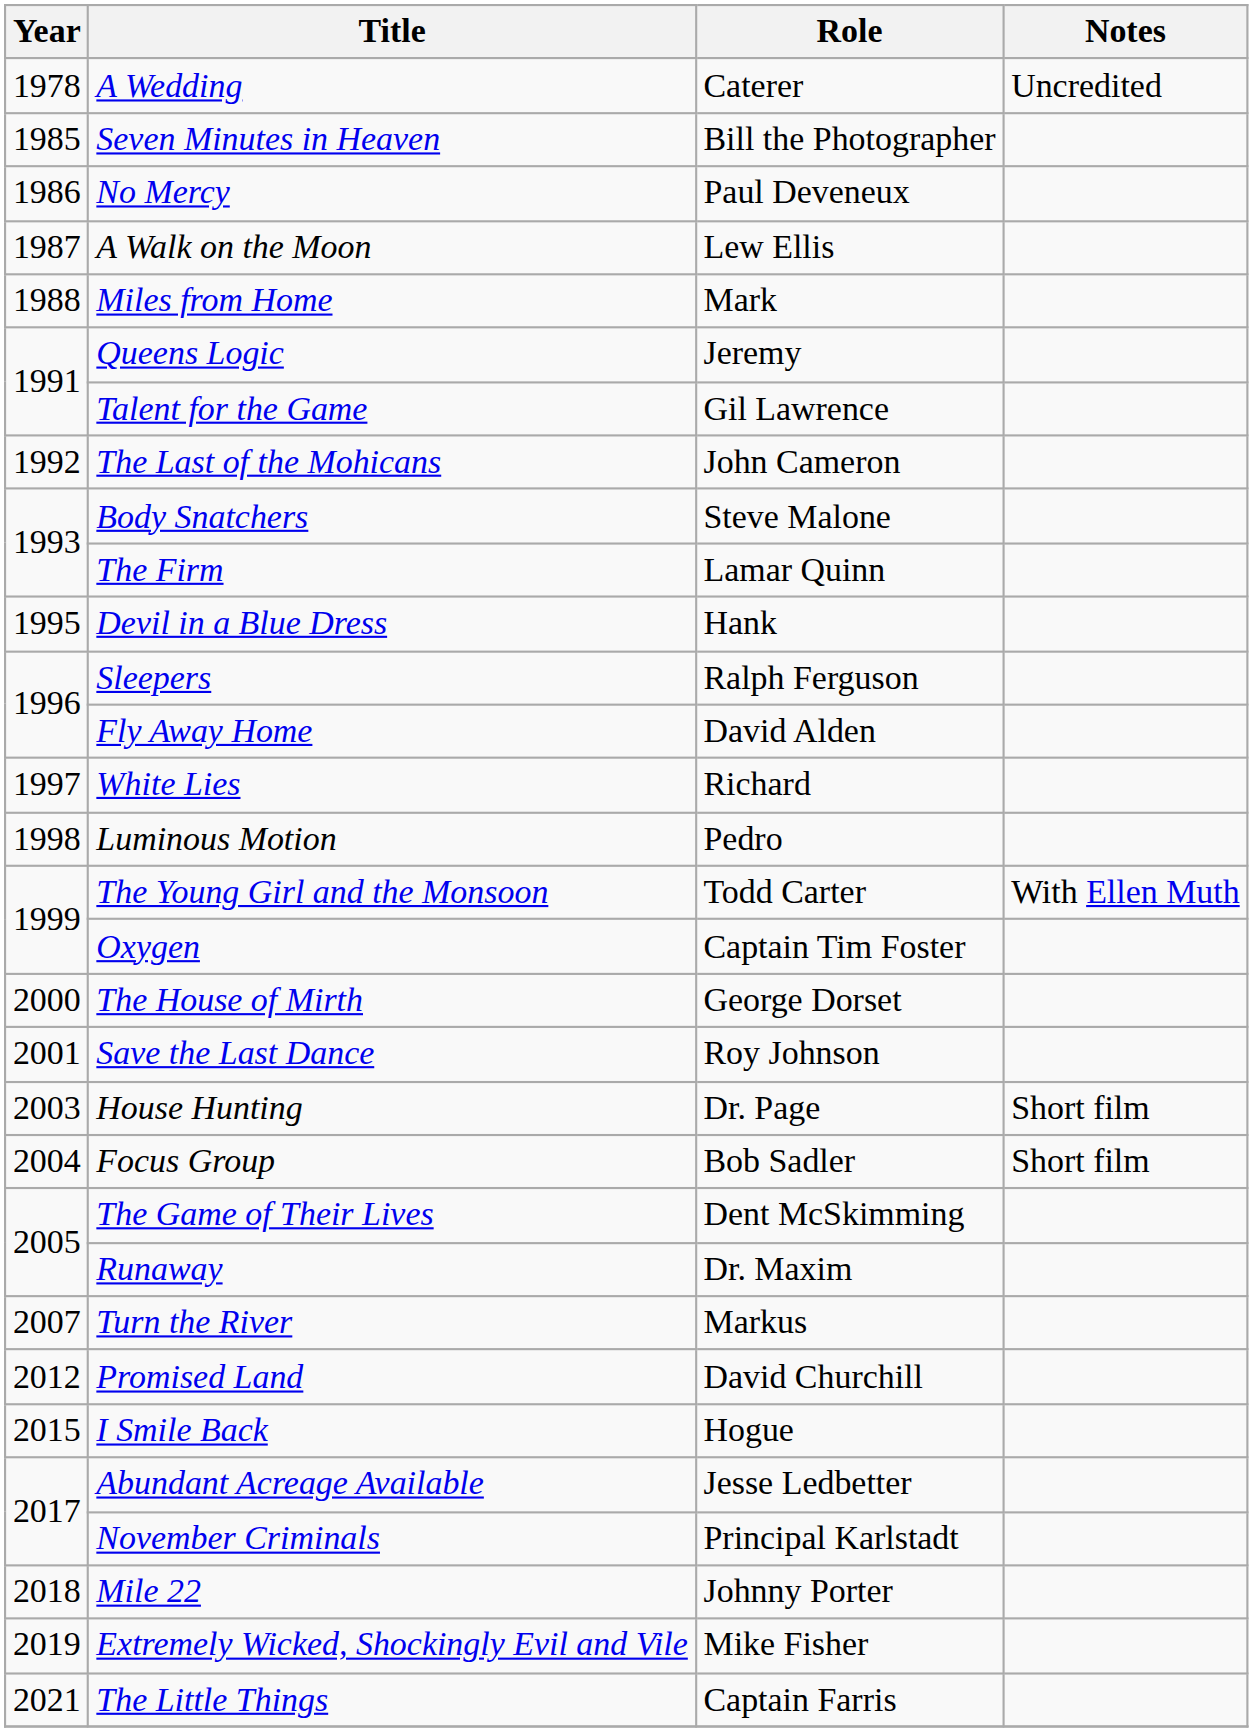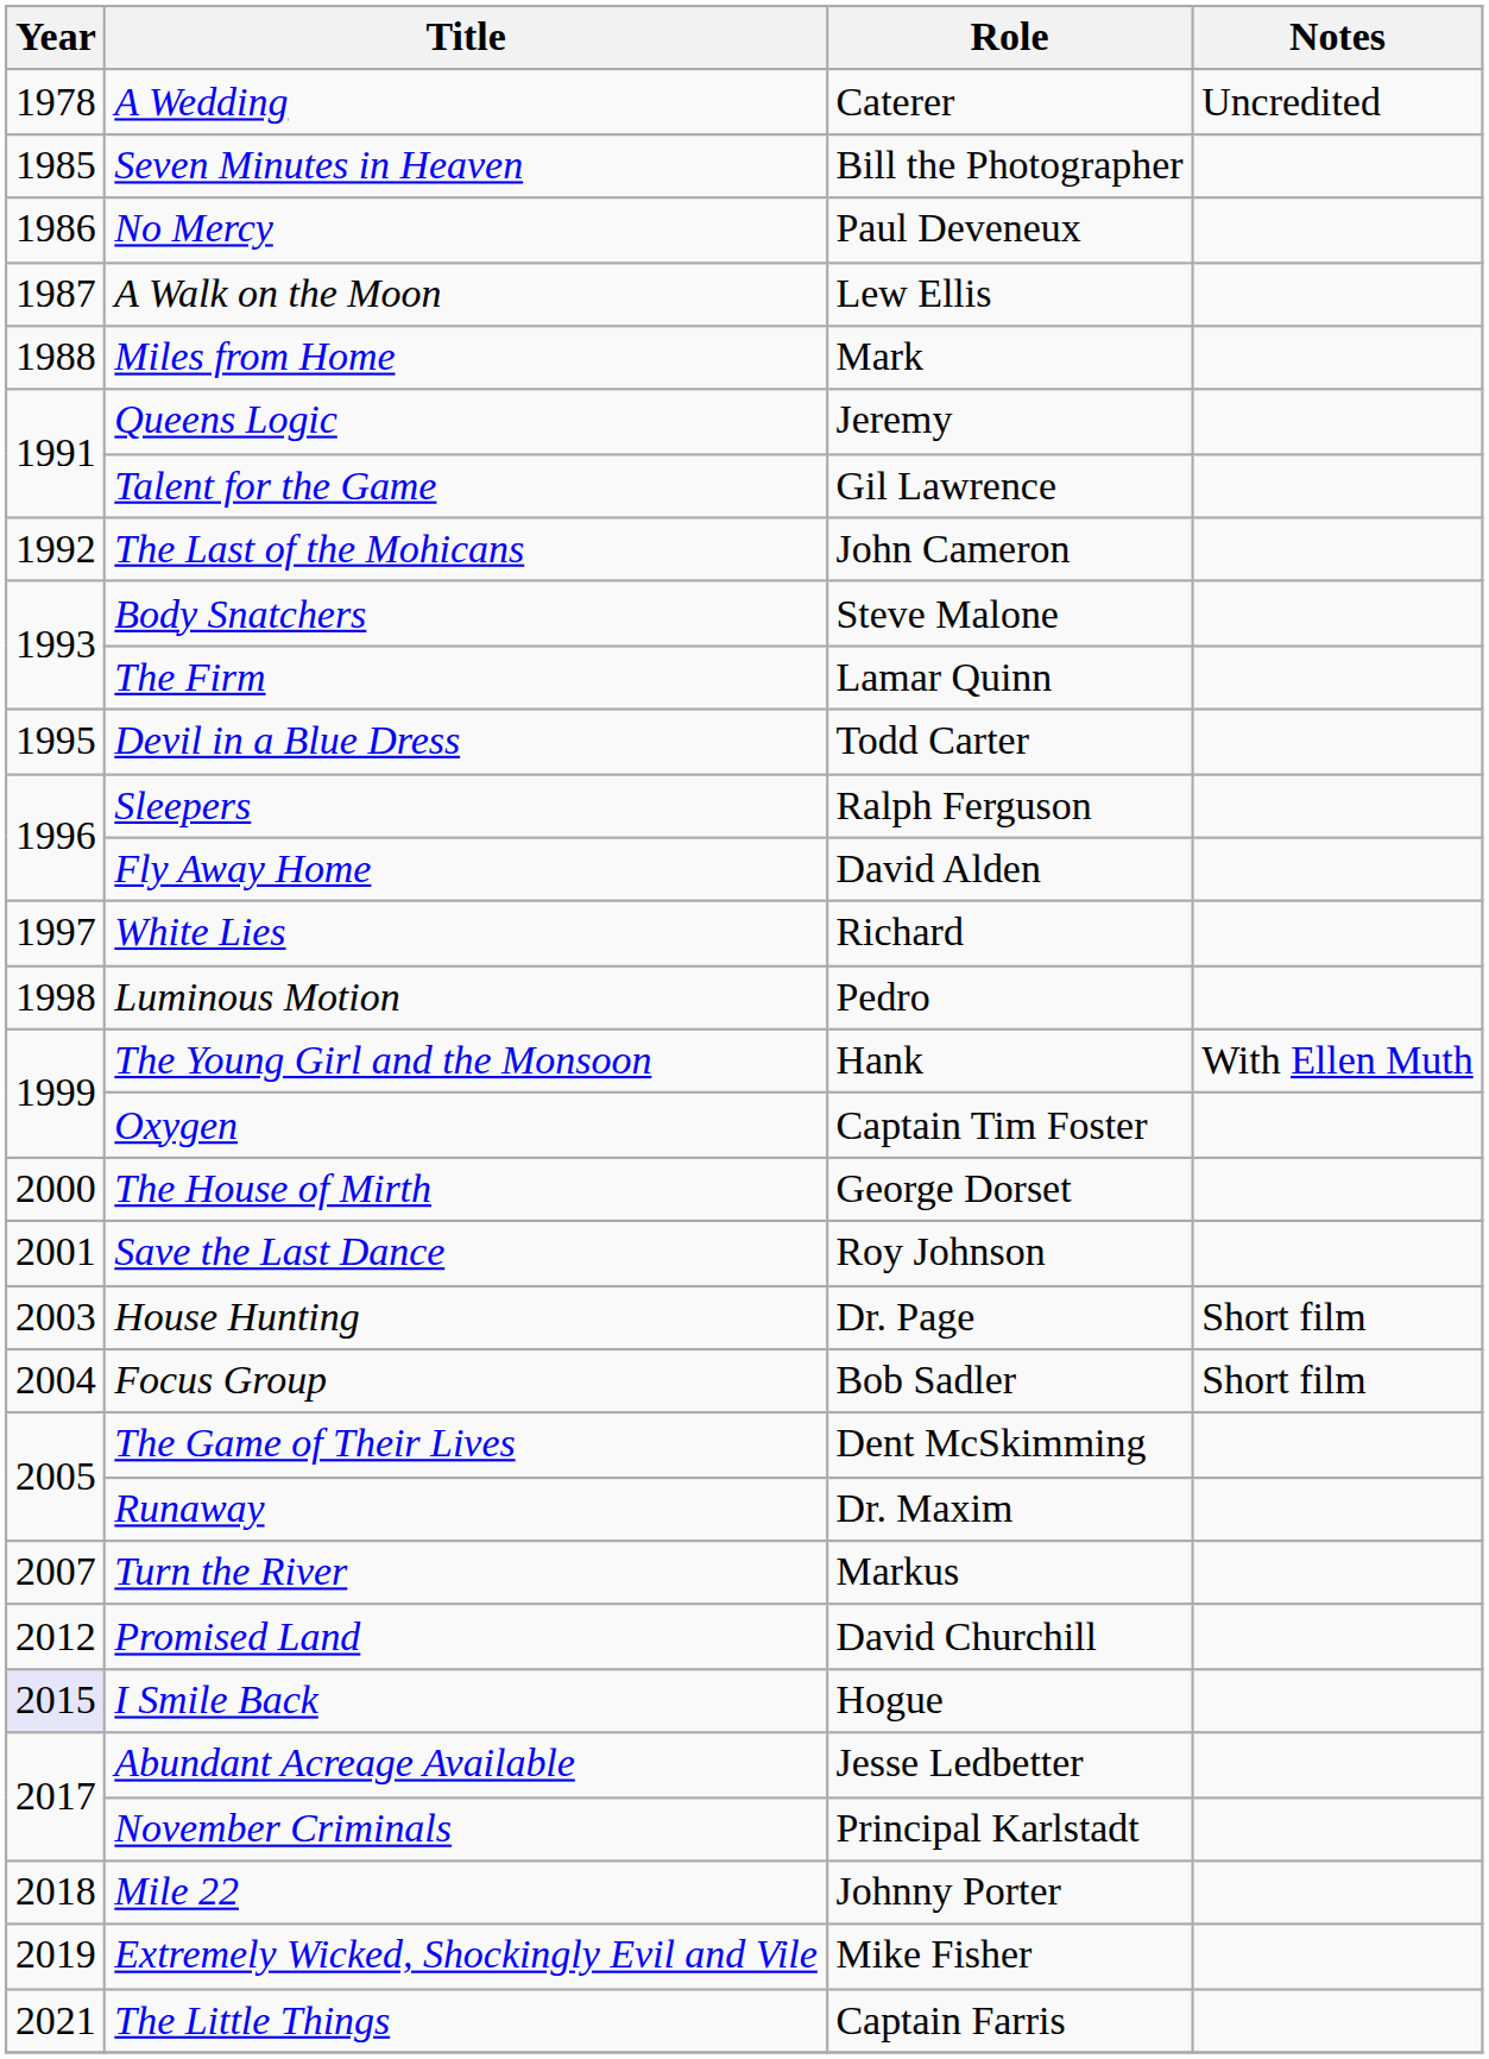 <table class="wikitable sortable">
 <tr>
 <th>Year</th>
 <th>Title</th>
 <th>Role</th>
 <th class="unsortable">Notes</th>
 </tr>
 <tr>
 <td>1978</td>
 <td><em><a href='#'>A Wedding</a></em></td>
 <td>Caterer</td>
 <td>Uncredited</td>
 </tr>
 <tr>
 <td>1985</td>
 <td><em><a href='#'>Seven Minutes in Heaven</a></em></td>
 <td>Bill the Photographer</td>
 <td></td>
 </tr>
 <tr>
 <td>1986</td>
 <td><em><a href='#'>No Mercy</a></em></td>
 <td>Paul Deveneux</td>
 <td></td>
 </tr>
 <tr>
 <td>1987</td>
 <td><em>A Walk on the Moon</em></td>
 <td>Lew Ellis</td>
 <td></td>
 </tr>
 <tr>
 <td>1988</td>
 <td><em><a href='#'>Miles from Home</a></em></td>
 <td>Mark</td>
 <td></td>
 </tr>
 <tr>
 <td rowspan="2">1991</td>
 <td><em><a href='#'>Queens Logic</a></em></td>
 <td>Jeremy</td>
 <td></td>
 </tr>
 <tr>
 <td><em><a href='#'>Talent for the Game</a></em></td>
 <td>Gil Lawrence</td>
 <td></td>
 </tr>
 <tr>
 <td>1992</td>
 <td><em><a href='#'>The Last of the Mohicans</a></em></td>
 <td>John Cameron</td>
 <td></td>
 </tr>
 <tr>
 <td rowspan="2">1993</td>
 <td><em><a href='#'>Body Snatchers</a></em></td>
 <td>Steve Malone</td>
 <td></td>
 </tr>
 <tr>
 <td><em><a href='#'>The Firm</a></em></td>
 <td>Lamar Quinn</td>
 <td></td>
 </tr>
 <tr>
 <td>1995</td>
 <td><em><a href='#'>Devil in a Blue Dress</a></em></td>
-<td>Hank</td>
+<td>Todd Carter</td>
 <td></td>
 </tr>
 <tr>
 <td rowspan="2">1996</td>
 <td><em><a href='#'>Sleepers</a></em></td>
 <td>Ralph Ferguson</td>
 <td></td>
 </tr>
 <tr>
 <td><em><a href='#'>Fly Away Home</a></em></td>
 <td>David Alden</td>
 <td></td>
 </tr>
 <tr>
 <td>1997</td>
 <td><em><a href='#'>White Lies</a></em></td>
 <td>Richard</td>
 <td></td>
 </tr>
 <tr>
 <td>1998</td>
 <td><em>Luminous Motion</em></td>
 <td>Pedro</td>
 <td></td>
 </tr>
 <tr>
 <td rowspan="2">1999</td>
 <td><em><a href='#'>The Young Girl and the Monsoon</a></em></td>
-<td>Todd Carter</td>
+<td>Hank</td>
 <td>With <a href='#'>Ellen Muth</a></td>
 </tr>
 <tr>
 <td><em><a href='#'>Oxygen</a></em></td>
 <td>Captain Tim Foster</td>
 <td></td>
 </tr>
 <tr>
 <td>2000</td>
 <td><em><a href='#'>The House of Mirth</a></em></td>
 <td>George Dorset</td>
 <td></td>
 </tr>
 <tr>
 <td>2001</td>
 <td><em><a href='#'>Save the Last Dance</a></em></td>
 <td>Roy Johnson</td>
 <td></td>
 </tr>
 <tr>
 <td>2003</td>
 <td><em>House Hunting</em></td>
 <td>Dr. Page</td>
 <td>Short film</td>
 </tr>
 <tr>
 <td>2004</td>
 <td><em>Focus Group</em></td>
 <td>Bob Sadler</td>
 <td>Short film</td>
 </tr>
 <tr>
 <td rowspan="2">2005</td>
 <td><em><a href='#'>The Game of Their Lives</a></em></td>
 <td>Dent McSkimming</td>
 <td></td>
 </tr>
 <tr>
 <td><em><a href='#'>Runaway</a></em></td>
 <td>Dr. Maxim</td>
 <td></td>
 </tr>
 <tr>
 <td>2007</td>
 <td><em><a href='#'>Turn the River</a></em></td>
 <td>Markus</td>
 <td></td>
 </tr>
 <tr>
 <td>2012</td>
 <td><em><a href='#'>Promised Land</a></em></td>
 <td>David Churchill</td>
 <td></td>
 </tr>
 <tr>
-<td>2015</td>
+<td style="background: lavender;">2015</td>
 <td><em><a href='#'>I Smile Back</a></em></td>
 <td>Hogue</td>
 <td></td>
 </tr>
 <tr>
 <td rowspan="2">2017</td>
 <td><em><a href='#'>Abundant Acreage Available</a></em></td>
 <td>Jesse Ledbetter</td>
 <td></td>
 </tr>
 <tr>
 <td><em><a href='#'>November Criminals</a></em></td>
 <td>Principal Karlstadt</td>
 <td></td>
 </tr>
 <tr>
 <td>2018</td>
 <td><em><a href='#'>Mile 22</a></em></td>
 <td>Johnny Porter</td>
 <td></td>
 </tr>
 <tr>
 <td>2019</td>
 <td><em><a href='#'>Extremely Wicked, Shockingly Evil and Vile</a></em></td>
 <td>Mike Fisher</td>
 <td></td>
 </tr>
 <tr>
 <td>2021</td>
 <td><em><a href='#'>The Little Things</a></em></td>
 <td>Captain Farris</td>
 <td></td>
 </tr>
 <tr>
 </tr>
 </table>
